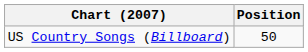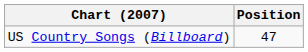 <table class="wikitable sortable">
 <tr>
 <th scope="col">Chart (2007)</th>
 <th scope="col">Position</th>
 </tr>
 <tr>
 <td>US <a href='#'>Country Songs</a> (<em><a href='#'>Billboard</a></em>)</td>
-<td align="center">50</td>
+<td align="center">47</td>
 </tr>
 </table>
